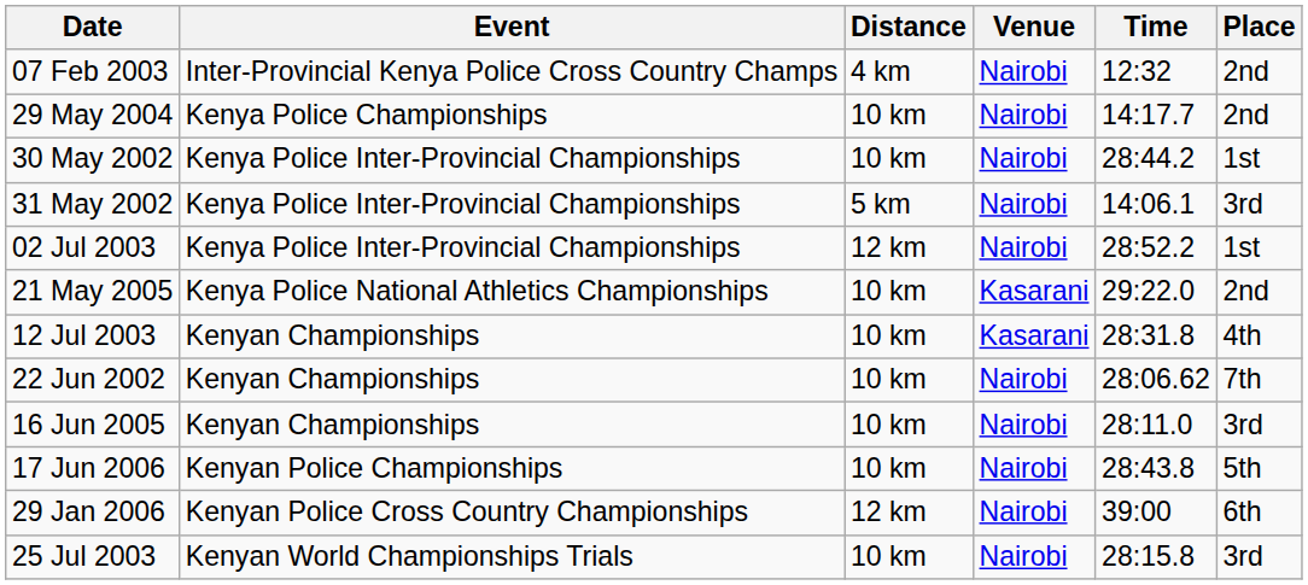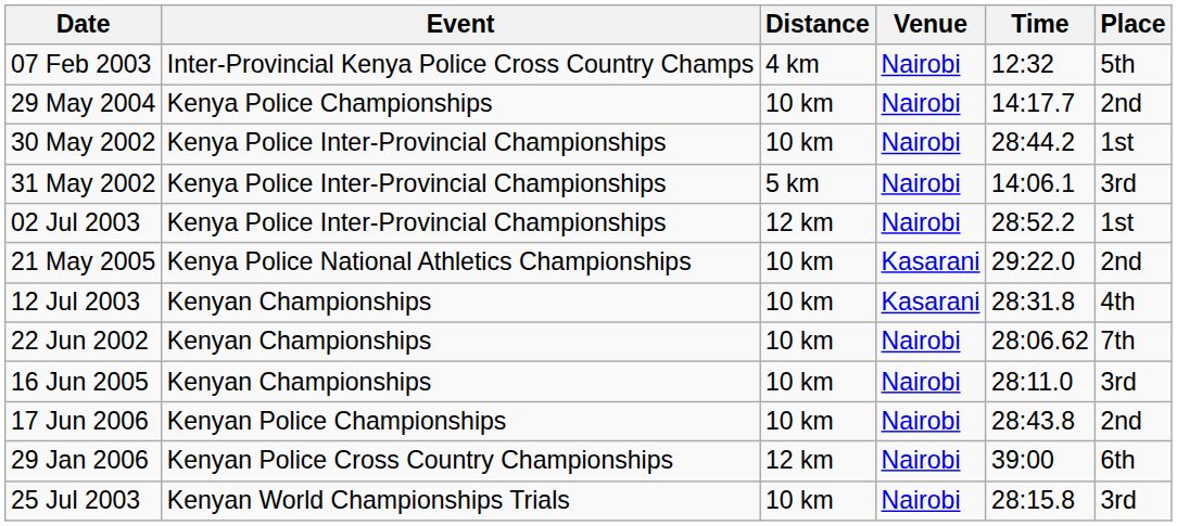 <table class="wikitable">
 <tr>
 <th>Date</th>
 <th>Event</th>
 <th>Distance</th>
 <th>Venue</th>
 <th>Time</th>
 <th>Place</th>
 </tr>
 <tr>
 <td>07 Feb 2003</td>
 <td>Inter-Provincial Kenya Police Cross Country Champs</td>
 <td>4 km</td>
 <td><a href='#'>Nairobi</a></td>
 <td>12:32</td>
-<td>2nd</td>
+<td>5th</td>
 </tr>
 <tr>
 <td>29 May 2004</td>
 <td>Kenya Police Championships</td>
 <td>10 km</td>
 <td><a href='#'>Nairobi</a></td>
 <td>14:17.7</td>
 <td>2nd</td>
 </tr>
 <tr>
 <td>30 May 2002</td>
 <td>Kenya Police Inter-Provincial Championships</td>
 <td>10 km</td>
 <td><a href='#'>Nairobi</a></td>
 <td>28:44.2</td>
 <td>1st</td>
 </tr>
 <tr>
 <td>31 May 2002</td>
 <td>Kenya Police Inter-Provincial Championships</td>
 <td>5 km</td>
 <td><a href='#'>Nairobi</a></td>
 <td>14:06.1</td>
 <td>3rd</td>
 </tr>
 <tr>
 <td>02 Jul 2003</td>
 <td>Kenya Police Inter-Provincial Championships</td>
 <td>12 km</td>
 <td><a href='#'>Nairobi</a></td>
 <td>28:52.2</td>
 <td>1st</td>
 </tr>
 <tr>
 <td>21 May 2005</td>
 <td>Kenya Police National Athletics Championships</td>
 <td>10 km</td>
 <td><a href='#'>Kasarani</a></td>
 <td>29:22.0</td>
 <td>2nd</td>
 </tr>
 <tr>
 <td>12 Jul 2003</td>
 <td>Kenyan Championships</td>
 <td>10 km</td>
 <td><a href='#'>Kasarani</a></td>
 <td>28:31.8</td>
 <td>4th</td>
 </tr>
 <tr>
 <td>22 Jun 2002</td>
 <td>Kenyan Championships</td>
 <td>10 km</td>
 <td><a href='#'>Nairobi</a></td>
 <td>28:06.62</td>
 <td>7th</td>
 </tr>
 <tr>
 <td>16 Jun 2005</td>
 <td>Kenyan Championships</td>
 <td>10 km</td>
 <td><a href='#'>Nairobi</a></td>
 <td>28:11.0</td>
 <td>3rd</td>
 </tr>
 <tr>
 <td>17 Jun 2006</td>
 <td>Kenyan Police Championships</td>
 <td>10 km</td>
 <td><a href='#'>Nairobi</a></td>
 <td>28:43.8</td>
-<td>5th</td>
+<td>2nd</td>
 </tr>
 <tr>
 <td>29 Jan 2006</td>
 <td>Kenyan Police Cross Country Championships</td>
 <td>12 km</td>
 <td><a href='#'>Nairobi</a></td>
 <td>39:00</td>
 <td>6th</td>
 </tr>
 <tr>
 <td>25 Jul 2003</td>
 <td>Kenyan World Championships Trials</td>
 <td>10 km</td>
 <td><a href='#'>Nairobi</a></td>
 <td>28:15.8</td>
 <td>3rd</td>
 </tr>
 </table>
